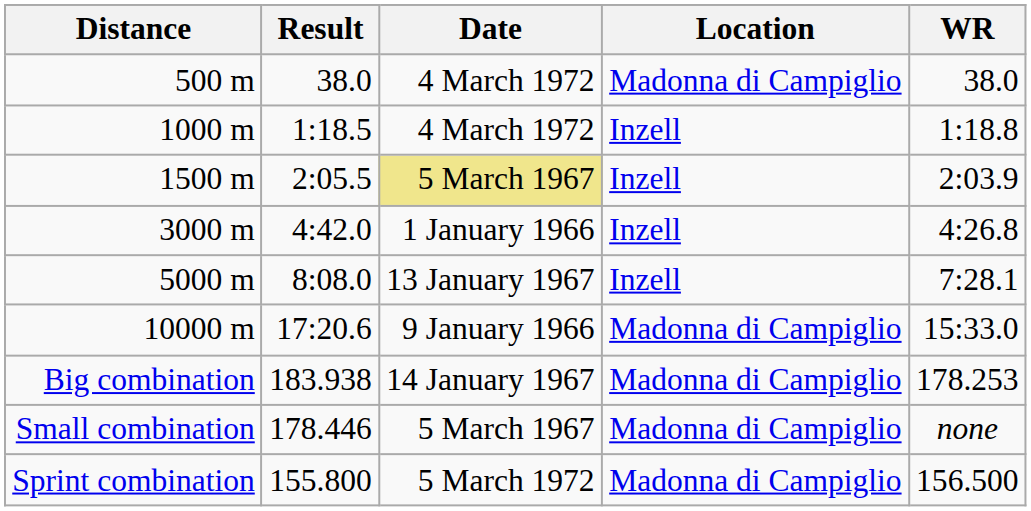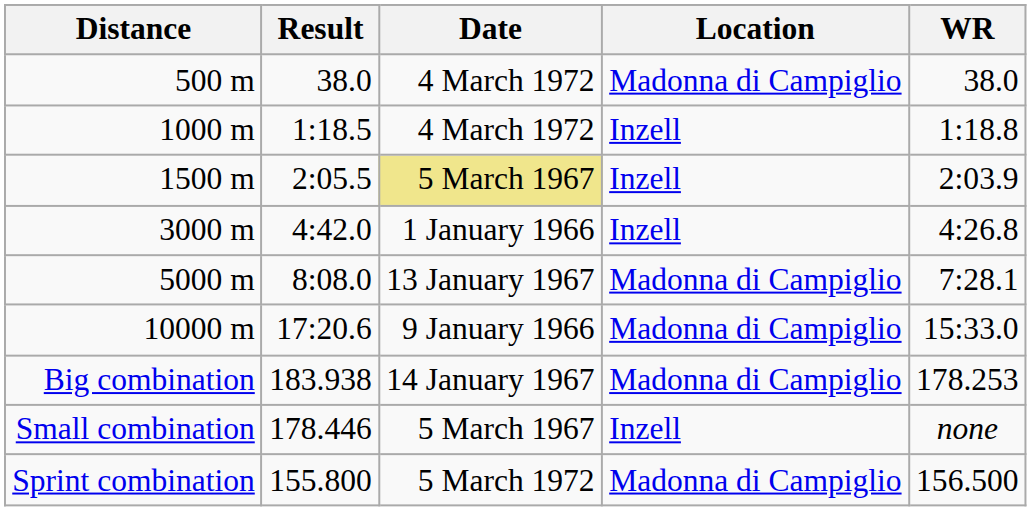 <table class="wikitable">
 <tr>
 <th>Distance</th>
 <th>Result</th>
 <th>Date</th>
 <th>Location</th>
 <th>WR</th>
 </tr>
 <tr align="right">
 <td>500 m</td>
 <td>38.0</td>
 <td>4 March 1972</td>
 <td align="left"><a href='#'>Madonna di Campiglio</a></td>
 <td>38.0</td>
 </tr>
 <tr align="right">
 <td>1000 m</td>
 <td>1:18.5</td>
 <td>4 March 1972</td>
 <td align="left"><a href='#'>Inzell</a></td>
 <td>1:18.8</td>
 </tr>
 <tr align="right">
 <td>1500 m</td>
 <td>2:05.5</td>
 <td style="background: khaki;">5 March 1967</td>
 <td align="left"><a href='#'>Inzell</a></td>
 <td>2:03.9</td>
 </tr>
 <tr align="right">
 <td>3000 m</td>
 <td>4:42.0</td>
 <td>1 January 1966</td>
 <td align="left"><a href='#'>Inzell</a></td>
 <td>4:26.8</td>
 </tr>
 <tr align="right">
 <td>5000 m</td>
 <td>8:08.0</td>
 <td>13 January 1967</td>
-<td align="left"><a href='#'>Inzell</a></td>
+<td align="left"><a href='#'>Madonna di Campiglio</a></td>
 <td>7:28.1</td>
 </tr>
 <tr align="right">
 <td>10000 m</td>
 <td>17:20.6</td>
 <td>9 January 1966</td>
 <td align="left"><a href='#'>Madonna di Campiglio</a></td>
 <td>15:33.0</td>
 </tr>
 <tr align="right">
 <td><a href='#'>Big combination</a></td>
 <td>183.938</td>
 <td>14 January 1967</td>
 <td align="left"><a href='#'>Madonna di Campiglio</a></td>
 <td>178.253</td>
 </tr>
 <tr align="right">
 <td><a href='#'>Small combination</a></td>
 <td>178.446</td>
 <td>5 March 1967</td>
-<td align="left"><a href='#'>Madonna di Campiglio</a></td>
+<td align="left"><a href='#'>Inzell</a></td>
 <td align="center"><em>none</em></td>
 </tr>
 <tr align="right">
 <td><a href='#'>Sprint combination</a></td>
 <td>155.800</td>
 <td>5 March 1972</td>
 <td align="left"><a href='#'>Madonna di Campiglio</a></td>
 <td>156.500</td>
 </tr>
 </table>
